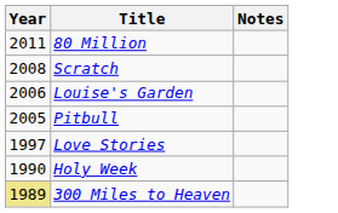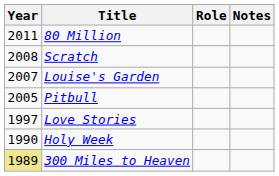 <table class="wikitable sortable">
 <tr>
 <th>Year</th>
 <th>Title</th>
+<th>Role</th>
 <th class="unsortable">Notes</th>
 </tr>
 <tr>
 <td>2011</td>
 <td><em><a href='#'>80 Million</a></em></td>
 <td></td>
+<td></td>
 </tr>
 <tr>
 <td>2008</td>
 <td><em><a href='#'>Scratch</a></em></td>
 <td></td>
+<td></td>
 </tr>
 <tr>
-<td>2006</td>
+<td>2007</td>
 <td><em><a href='#'>Louise's Garden</a></em></td>
+<td></td>
 <td></td>
 </tr>
 <tr>
 <td>2005</td>
 <td><em><a href='#'>Pitbull</a></em></td>
 <td></td>
+<td></td>
 </tr>
 <tr>
 <td>1997</td>
 <td><em><a href='#'>Love Stories</a></em></td>
+<td></td>
 <td></td>
 </tr>
 <tr>
 <td>1990</td>
 <td><em><a href='#'>Holy Week</a></em></td>
 <td></td>
+<td></td>
 </tr>
 <tr>
 <td style="background: khaki;">1989</td>
 <td><em><a href='#'>300 Miles to Heaven</a></em></td>
 <td></td>
+<td></td>
 </tr>
 </table>
